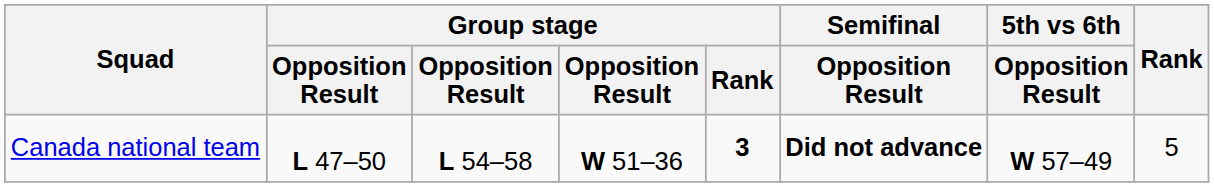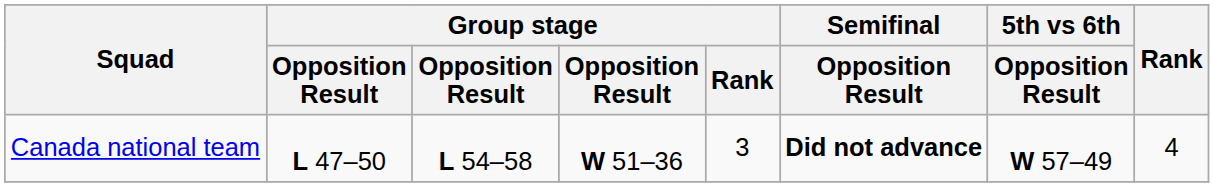 <table class=wikitable style="font-size:90%">
 <tr>
 <th rowspan="2">Squad</th>
 <th colspan="4">Group stage</th>
 <th>Semifinal</th>
 <th>5th vs 6th</th>
 <th rowspan="2">Rank</th>
 </tr>
 <tr>
 <th>Opposition<br>Result</th>
 <th>Opposition<br>Result</th>
 <th>Opposition<br>Result</th>
 <th>Rank</th>
 <th>Opposition<br>Result</th>
 <th>Opposition<br>Result</th>
 </tr>
 <tr align=center>
 <td align=left><a href='#'>Canada national team</a></td>
 <td><br><strong>L</strong> 47–50</td>
 <td><br><strong>L</strong> 54–58</td>
 <td><br><strong>W</strong> 51–36</td>
-<td><strong>3</strong></td>
+<td>3</td>
 <td><strong>Did not advance</strong></td>
 <td><br><strong>W</strong> 57–49</td>
-<td>5</td>
+<td>4</td>
 </tr>
 </table>
